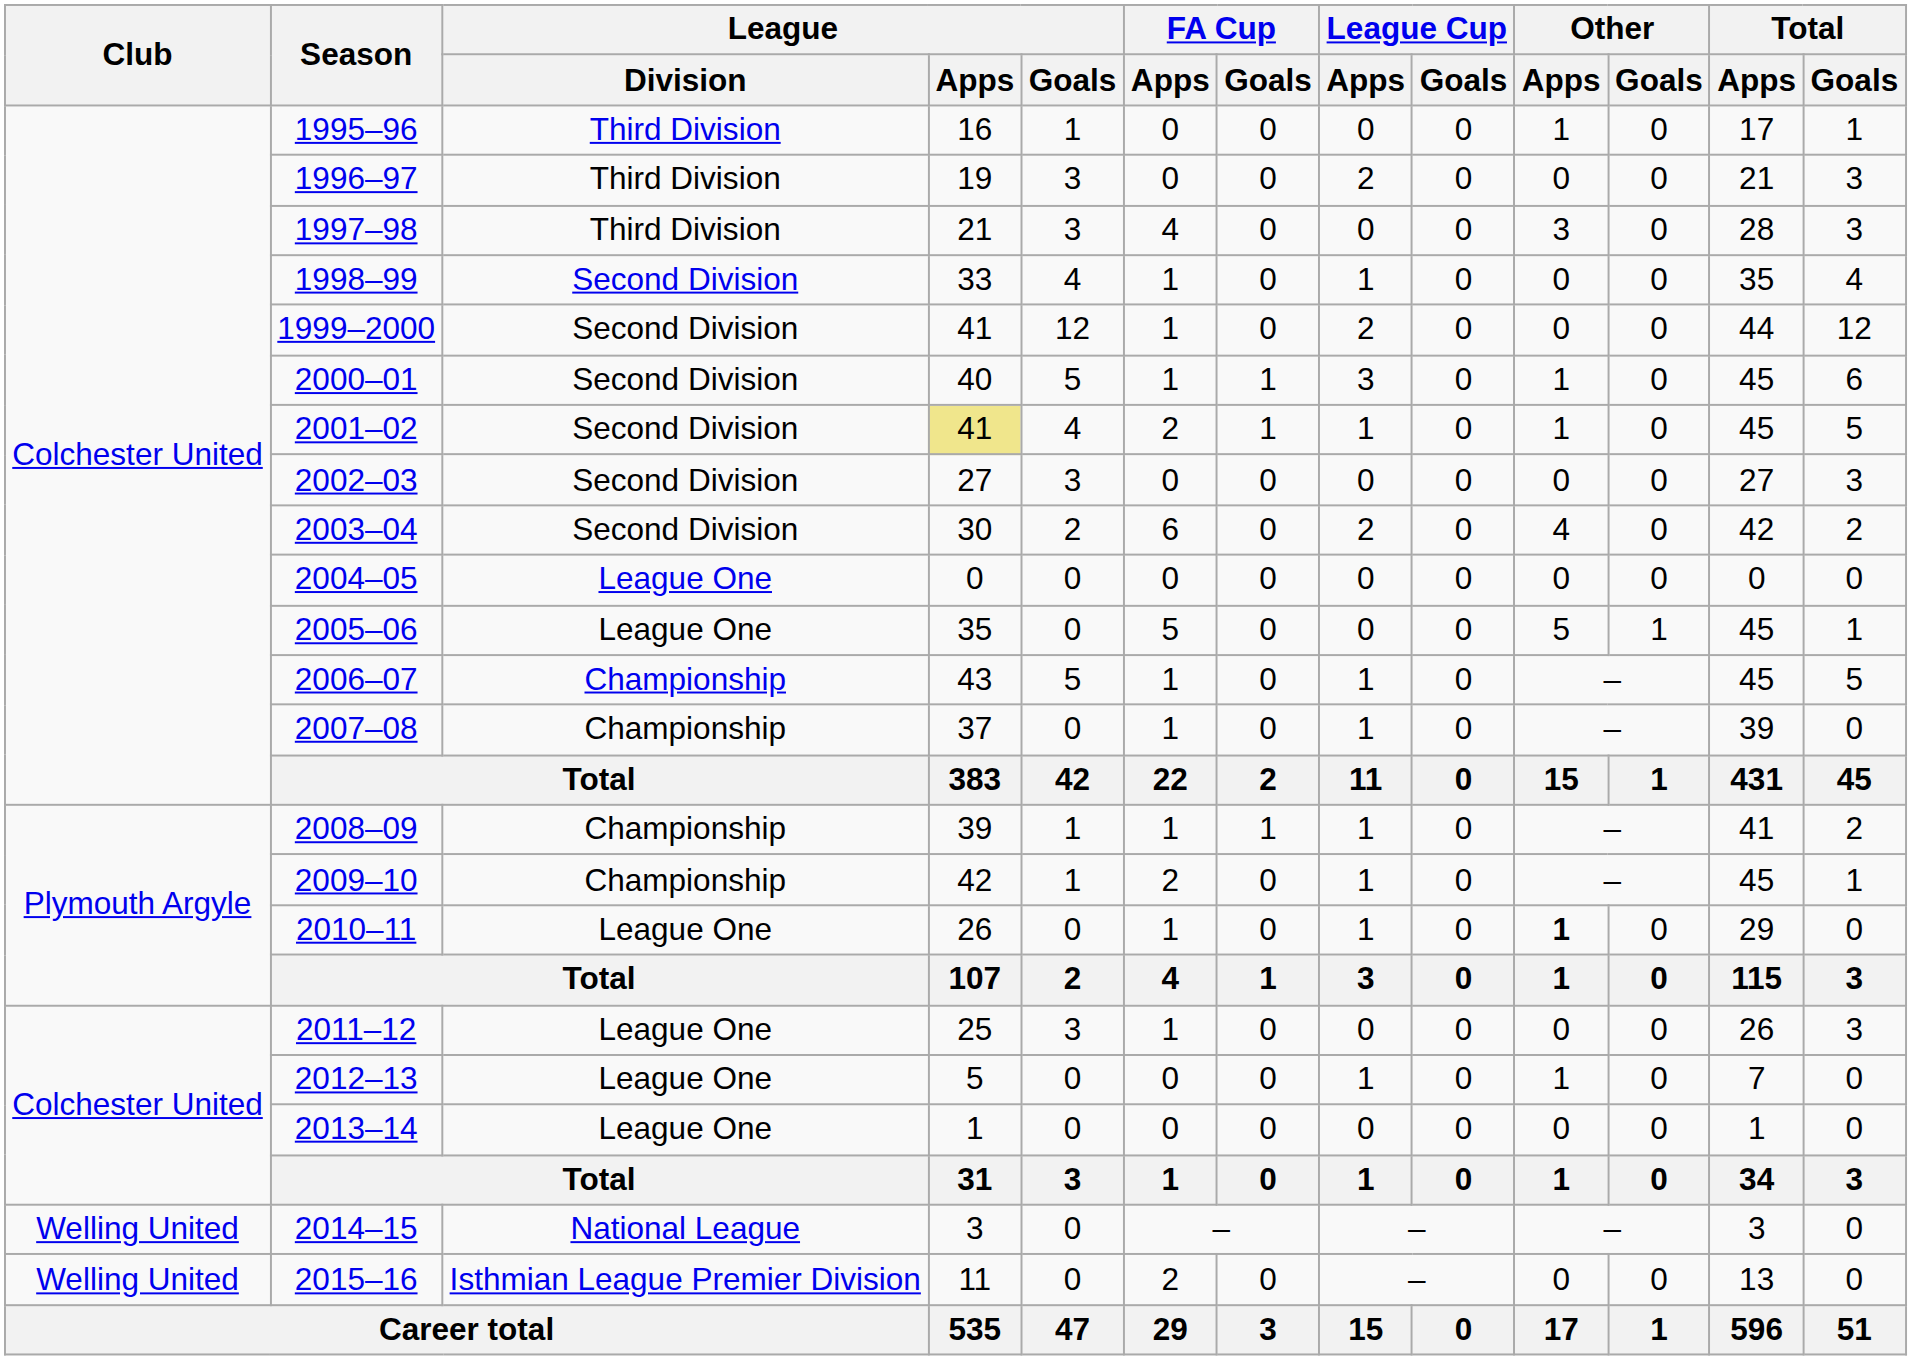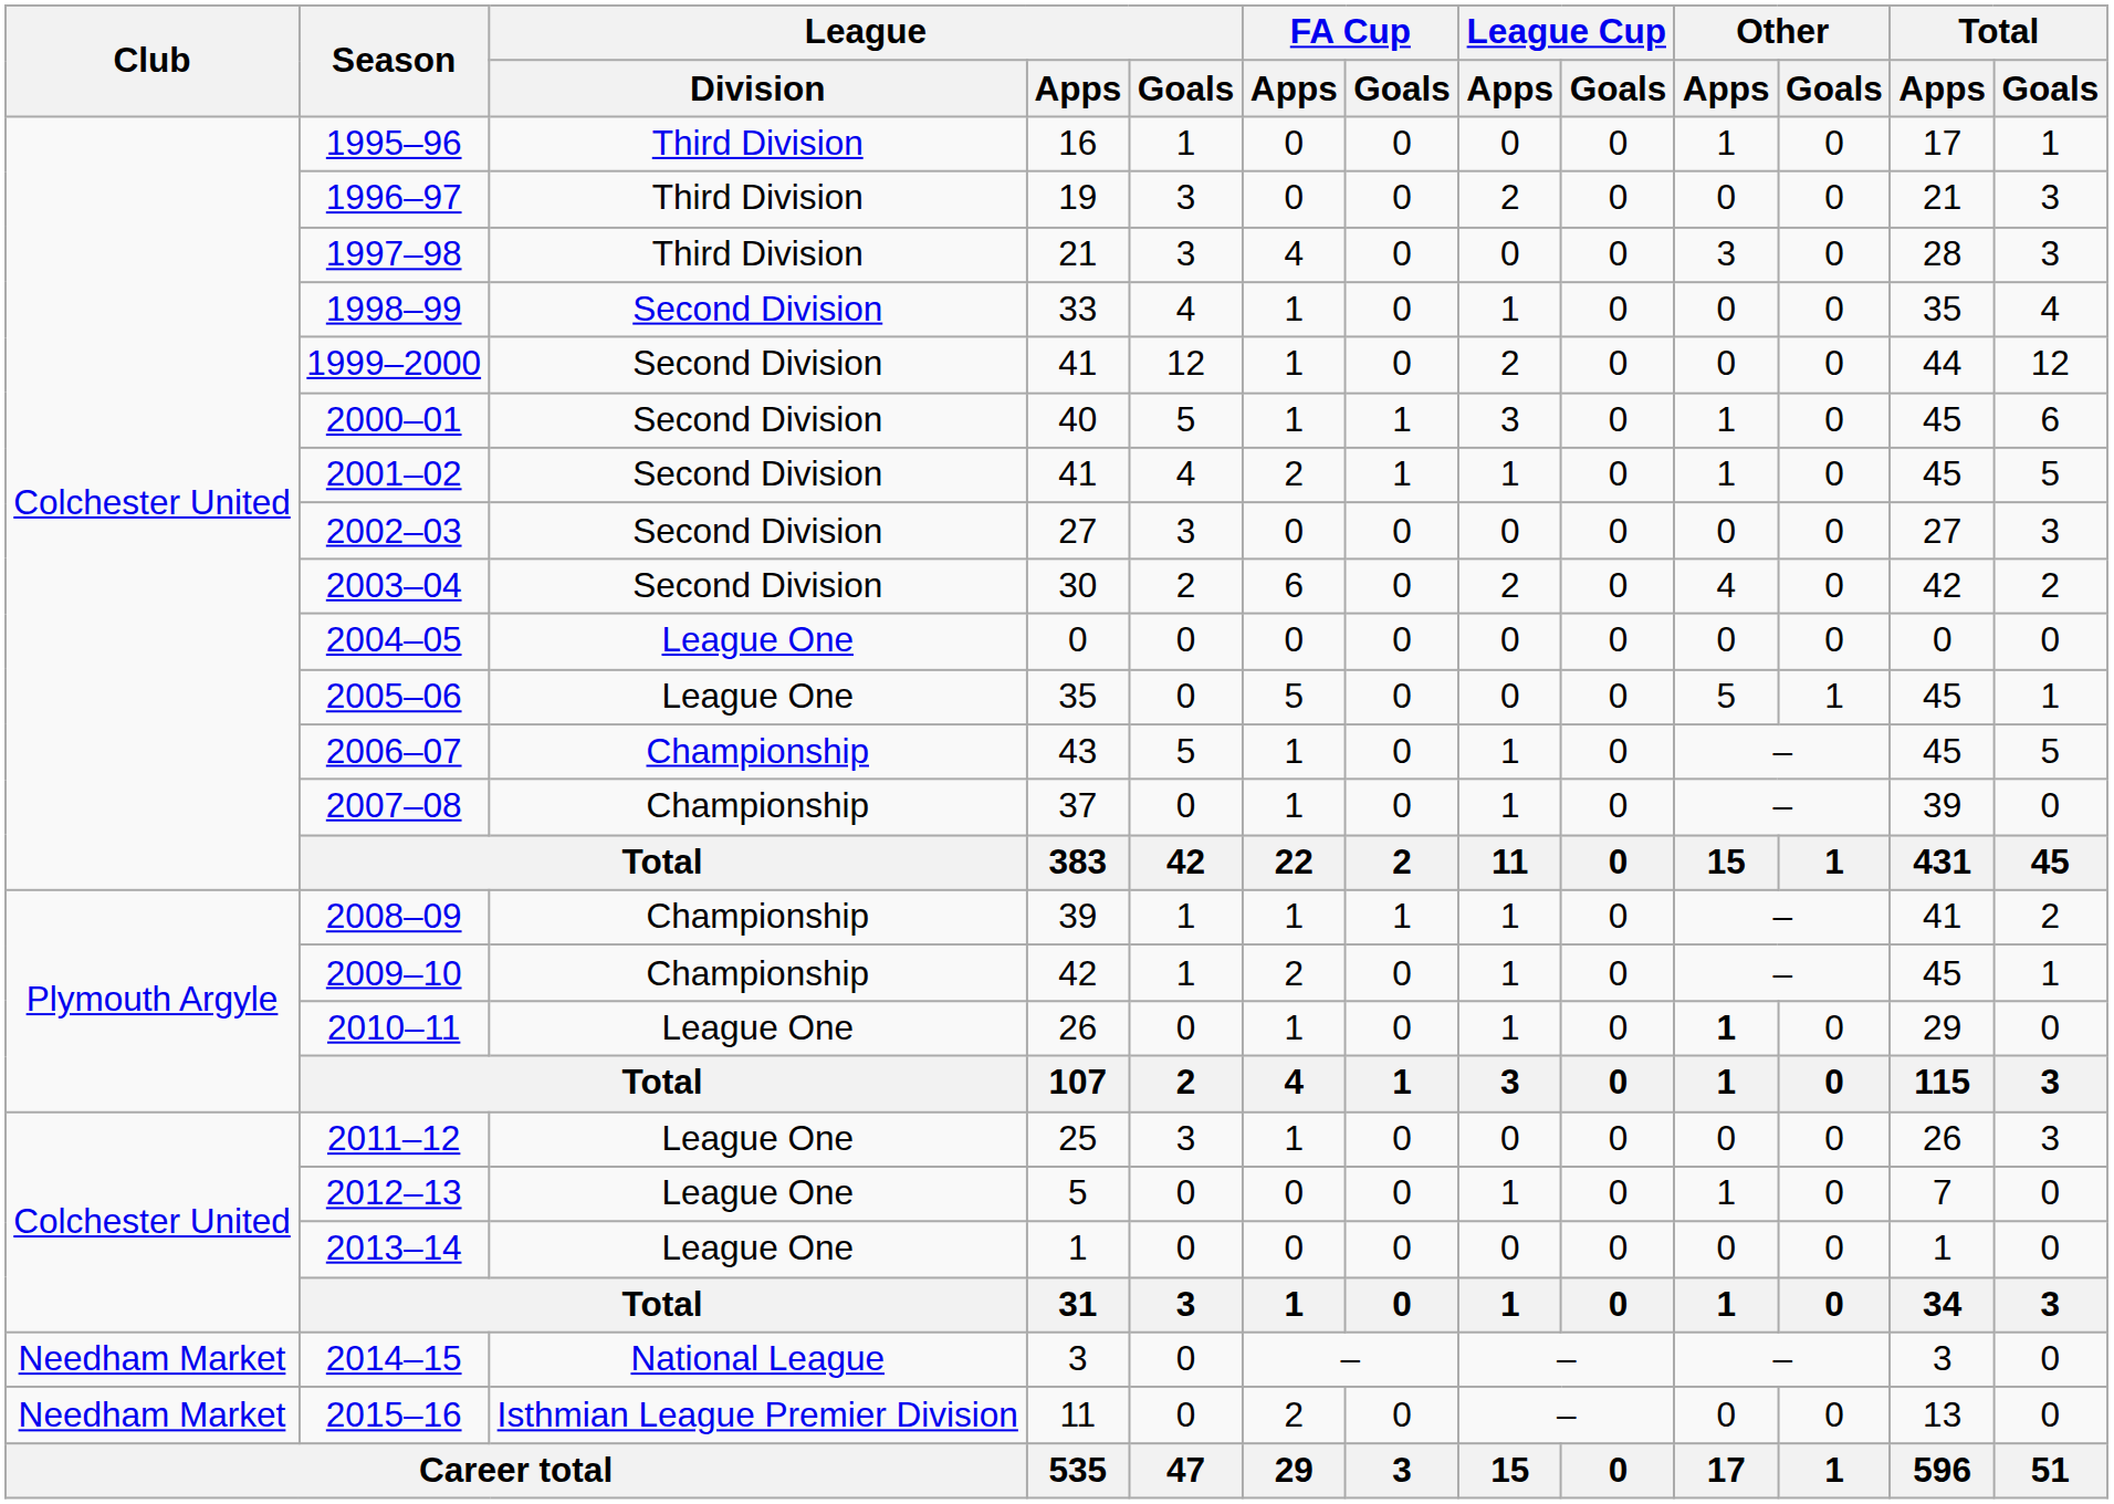 <table class="wikitable" style="text-align: center;">
 <tr>
 <th rowspan="2">Club</th>
 <th rowspan="2">Season</th>
 <th colspan="3">League</th>
 <th colspan="2"><a href='#'>FA Cup</a></th>
 <th colspan="2"><a href='#'>League Cup</a></th>
 <th colspan="2">Other</th>
 <th colspan="2">Total</th>
 </tr>
 <tr>
 <th>Division</th>
 <th>Apps</th>
 <th>Goals</th>
 <th>Apps</th>
 <th>Goals</th>
 <th>Apps</th>
 <th>Goals</th>
 <th>Apps</th>
 <th>Goals</th>
 <th>Apps</th>
 <th>Goals</th>
 </tr>
 <tr>
 <td rowspan="14"><a href='#'>Colchester United</a></td>
 <td><a href='#'>1995–96</a></td>
 <td><a href='#'>Third Division</a></td>
 <td>16</td>
 <td>1</td>
 <td>0</td>
 <td>0</td>
 <td>0</td>
 <td>0</td>
 <td>1</td>
 <td>0</td>
 <td>17</td>
 <td>1</td>
 </tr>
 <tr>
 <td><a href='#'>1996–97</a></td>
 <td>Third Division</td>
 <td>19</td>
 <td>3</td>
 <td>0</td>
 <td>0</td>
 <td>2</td>
 <td>0</td>
 <td>0</td>
 <td>0</td>
 <td>21</td>
 <td>3</td>
 </tr>
 <tr>
 <td><a href='#'>1997–98</a></td>
 <td>Third Division</td>
 <td>21</td>
 <td>3</td>
 <td>4</td>
 <td>0</td>
 <td>0</td>
 <td>0</td>
 <td>3</td>
 <td>0</td>
 <td>28</td>
 <td>3</td>
 </tr>
 <tr>
 <td><a href='#'>1998–99</a></td>
 <td><a href='#'>Second Division</a></td>
 <td>33</td>
 <td>4</td>
 <td>1</td>
 <td>0</td>
 <td>1</td>
 <td>0</td>
 <td>0</td>
 <td>0</td>
 <td>35</td>
 <td>4</td>
 </tr>
 <tr>
 <td><a href='#'>1999–2000</a></td>
 <td>Second Division</td>
 <td>41</td>
 <td>12</td>
 <td>1</td>
 <td>0</td>
 <td>2</td>
 <td>0</td>
 <td>0</td>
 <td>0</td>
 <td>44</td>
 <td>12</td>
 </tr>
 <tr>
 <td><a href='#'>2000–01</a></td>
 <td>Second Division</td>
 <td>40</td>
 <td>5</td>
 <td>1</td>
 <td>1</td>
 <td>3</td>
 <td>0</td>
 <td>1</td>
 <td>0</td>
 <td>45</td>
 <td>6</td>
 </tr>
 <tr>
 <td><a href='#'>2001–02</a></td>
 <td>Second Division</td>
-<td style="background: khaki;">41</td>
+<td>41</td>
 <td>4</td>
 <td>2</td>
 <td>1</td>
 <td>1</td>
 <td>0</td>
 <td>1</td>
 <td>0</td>
 <td>45</td>
 <td>5</td>
 </tr>
 <tr>
 <td><a href='#'>2002–03</a></td>
 <td>Second Division</td>
 <td>27</td>
 <td>3</td>
 <td>0</td>
 <td>0</td>
 <td>0</td>
 <td>0</td>
 <td>0</td>
 <td>0</td>
 <td>27</td>
 <td>3</td>
 </tr>
 <tr>
 <td><a href='#'>2003–04</a></td>
 <td>Second Division</td>
 <td>30</td>
 <td>2</td>
 <td>6</td>
 <td>0</td>
 <td>2</td>
 <td>0</td>
 <td>4</td>
 <td>0</td>
 <td>42</td>
 <td>2</td>
 </tr>
 <tr>
 <td><a href='#'>2004–05</a></td>
 <td><a href='#'>League One</a></td>
 <td>0</td>
 <td>0</td>
 <td>0</td>
 <td>0</td>
 <td>0</td>
 <td>0</td>
 <td>0</td>
 <td>0</td>
 <td>0</td>
 <td>0</td>
 </tr>
 <tr>
 <td><a href='#'>2005–06</a></td>
 <td>League One</td>
 <td>35</td>
 <td>0</td>
 <td>5</td>
 <td>0</td>
 <td>0</td>
 <td>0</td>
 <td>5</td>
 <td>1</td>
 <td>45</td>
 <td>1</td>
 </tr>
 <tr>
 <td><a href='#'>2006–07</a></td>
 <td><a href='#'>Championship</a></td>
 <td>43</td>
 <td>5</td>
 <td>1</td>
 <td>0</td>
 <td>1</td>
 <td>0</td>
 <td colspan="2">–</td>
 <td>45</td>
 <td>5</td>
 </tr>
 <tr>
 <td><a href='#'>2007–08</a></td>
 <td>Championship</td>
 <td>37</td>
 <td>0</td>
 <td>1</td>
 <td>0</td>
 <td>1</td>
 <td>0</td>
 <td colspan="2">–</td>
 <td>39</td>
 <td>0</td>
 </tr>
 <tr>
 <th colspan="2">Total</th>
 <th>383</th>
 <th>42</th>
 <th>22</th>
 <th>2</th>
 <th>11</th>
 <th>0</th>
 <th>15</th>
 <th>1</th>
 <th>431</th>
 <th>45</th>
 </tr>
 <tr>
 <td rowspan="4"><a href='#'>Plymouth Argyle</a></td>
 <td><a href='#'>2008–09</a></td>
 <td>Championship</td>
 <td>39</td>
 <td>1</td>
 <td>1</td>
 <td>1</td>
 <td>1</td>
 <td>0</td>
 <td colspan="2">–</td>
 <td>41</td>
 <td>2</td>
 </tr>
 <tr>
 <td><a href='#'>2009–10</a></td>
 <td>Championship</td>
 <td>42</td>
 <td>1</td>
 <td>2</td>
 <td>0</td>
 <td>1</td>
 <td>0</td>
 <td colspan="2">–</td>
 <td>45</td>
 <td>1</td>
 </tr>
 <tr>
 <td><a href='#'>2010–11</a></td>
 <td>League One</td>
 <td>26</td>
 <td>0</td>
 <td>1</td>
 <td>0</td>
 <td>1</td>
 <td>0</td>
 <td><strong>1</strong></td>
 <td>0</td>
 <td>29</td>
 <td>0</td>
 </tr>
 <tr>
 <th colspan="2">Total</th>
 <th>107</th>
 <th>2</th>
 <th>4</th>
 <th>1</th>
 <th>3</th>
 <th>0</th>
 <th>1</th>
 <th>0</th>
 <th>115</th>
 <th>3</th>
 </tr>
 <tr>
 <td rowspan="4"><a href='#'>Colchester United</a></td>
 <td><a href='#'>2011–12</a></td>
 <td>League One</td>
 <td>25</td>
 <td>3</td>
 <td>1</td>
 <td>0</td>
 <td>0</td>
 <td>0</td>
 <td>0</td>
 <td>0</td>
 <td>26</td>
 <td>3</td>
 </tr>
 <tr>
 <td><a href='#'>2012–13</a></td>
 <td>League One</td>
 <td>5</td>
 <td>0</td>
 <td>0</td>
 <td>0</td>
 <td>1</td>
 <td>0</td>
 <td>1</td>
 <td>0</td>
 <td>7</td>
 <td>0</td>
 </tr>
 <tr>
 <td><a href='#'>2013–14</a></td>
 <td>League One</td>
 <td>1</td>
 <td>0</td>
 <td>0</td>
 <td>0</td>
 <td>0</td>
 <td>0</td>
 <td>0</td>
 <td>0</td>
 <td>1</td>
 <td>0</td>
 </tr>
 <tr>
 <th colspan="2">Total</th>
 <th>31</th>
 <th>3</th>
 <th>1</th>
 <th>0</th>
 <th>1</th>
 <th>0</th>
 <th>1</th>
 <th>0</th>
 <th>34</th>
 <th>3</th>
 </tr>
 <tr>
-<td><a href='#'>Welling United</a></td>
+<td><a href='#'>Needham Market</a></td>
 <td><a href='#'>2014–15</a></td>
 <td><a href='#'>National League</a></td>
 <td>3</td>
 <td>0</td>
 <td colspan="2">–</td>
 <td colspan="2">–</td>
 <td colspan="2">–</td>
 <td>3</td>
 <td>0</td>
 </tr>
 <tr>
-<td><a href='#'>Welling United</a></td>
+<td><a href='#'>Needham Market</a></td>
 <td><a href='#'>2015–16</a></td>
 <td><a href='#'>Isthmian League Premier Division</a></td>
 <td>11</td>
 <td>0</td>
 <td>2</td>
 <td>0</td>
 <td colspan="2">–</td>
 <td>0</td>
 <td>0</td>
 <td>13</td>
 <td>0</td>
 </tr>
 <tr>
 <th colspan="3">Career total</th>
 <th>535</th>
 <th>47</th>
 <th>29</th>
 <th>3</th>
 <th>15</th>
 <th>0</th>
 <th>17</th>
 <th>1</th>
 <th>596</th>
 <th>51</th>
 </tr>
 </table>
